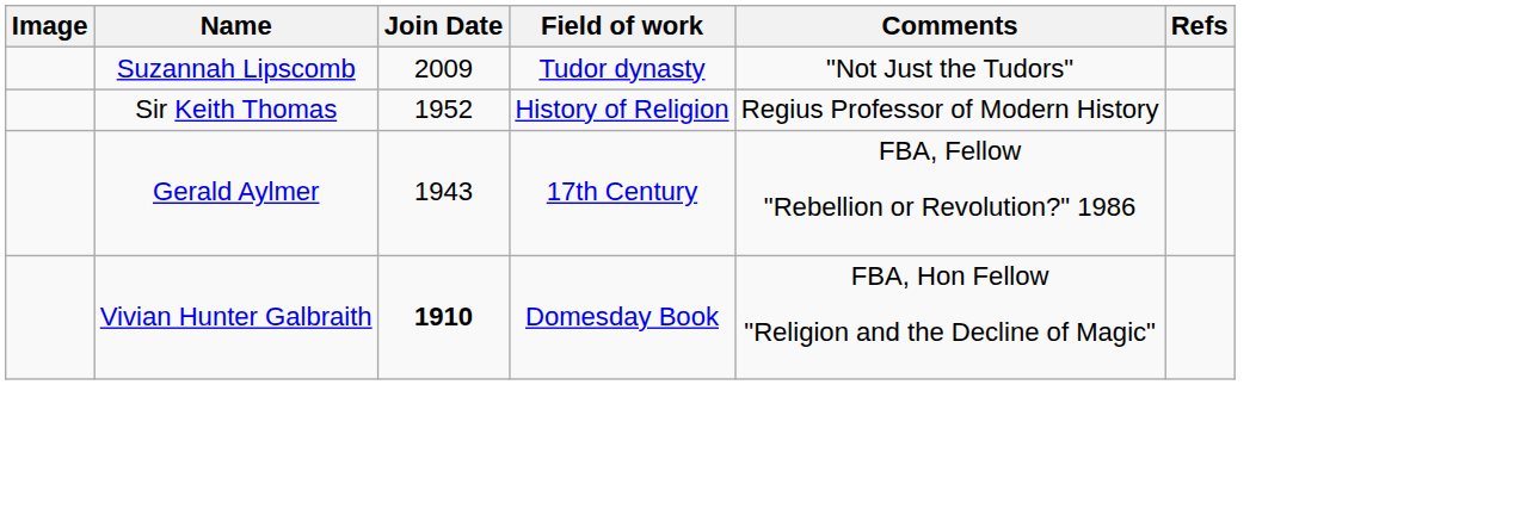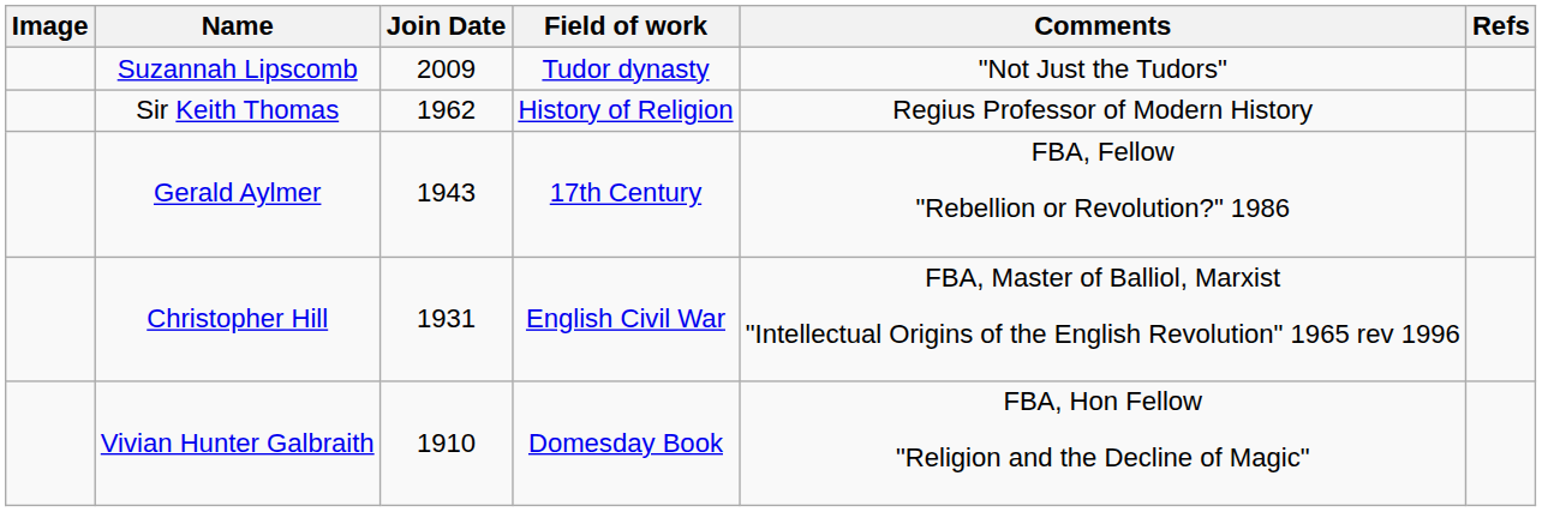 <table class="wikitable sortable" style="text-align:center; border:none;">
 <tr>
 <th class="unsortable">Image</th>
 <th>Name</th>
 <th>Join Date</th>
 <th>Field of work</th>
 <th>Comments</th>
 <th>Refs</th>
 </tr>
 <tr>
 <td></td>
 <td><a href='#'>Suzannah Lipscomb  </a></td>
 <td>2009</td>
 <td><a href='#'>Tudor dynasty</a></td>
 <td>"Not Just the Tudors"</td>
 <td></td>
 </tr>
 <tr>
 <td></td>
 <td>Sir <a href='#'> Keith Thomas</a></td>
-<td>1952</td>
+<td>1962</td>
 <td><a href='#'>History of Religion</a></td>
 <td>Regius Professor of Modern History</td>
 <td></td>
 </tr>
 <tr>
 <td></td>
 <td><a href='#'>Gerald Aylmer </a></td>
 <td>1943</td>
 <td><a href='#'>17th Century</a></td>
 <td>FBA, Fellow<p>"Rebellion or Revolution?" 1986</p></td>
 <td></td>
 </tr>
 <tr>
 <td></td>
+<td><a href='#'>Christopher Hill</a></td>
+<td>1931</td>
+<td><a href='#'>English Civil War</a></td>
+<td>FBA, Master of Balliol, Marxist<p>"Intellectual Origins of the English Revolution" 1965 rev 1996</p></td>
+<td></td>
+</tr>
+<tr>
+<td></td>
 <td><a href='#'>Vivian Hunter Galbraith</a></td>
-<td><strong>1910</strong></td>
+<td>1910</td>
 <td><a href='#'>Domesday Book</a></td>
 <td>FBA, Hon Fellow<p>"Religion and the Decline of Magic"</p></td>
 <td></td>
 </tr>
 </table>
